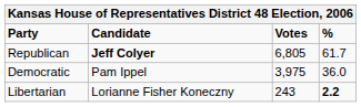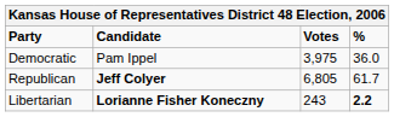 <table class="wikitable">
 <tr>
 <th colspan="4">Kansas House of Representatives District 48 Election, 2006</th>
 </tr>
 <tr>
 <td><strong>Party</strong></td>
 <td><strong>Candidate</strong></td>
 <td><strong>Votes</strong></td>
 <td><strong>%</strong></td>
 </tr>
 <tr>
+<td>Democratic</td>
+<td>Pam Ippel</td>
+<td>3,975</td>
+<td>36.0</td>
+</tr>
+<tr>
 <td>Republican</td>
 <td><strong>Jeff Colyer</strong></td>
 <td>6,805</td>
 <td>61.7</td>
 </tr>
 <tr>
-<td>Democratic</td>
-<td>Pam Ippel</td>
-<td>3,975</td>
-<td>36.0</td>
-</tr>
-<tr>
 <td>Libertarian</td>
-<td>Lorianne Fisher Koneczny</td>
+<td><strong>Lorianne Fisher Koneczny</strong></td>
 <td>243</td>
 <td><strong>2.2</strong></td>
 </tr>
 </table>
